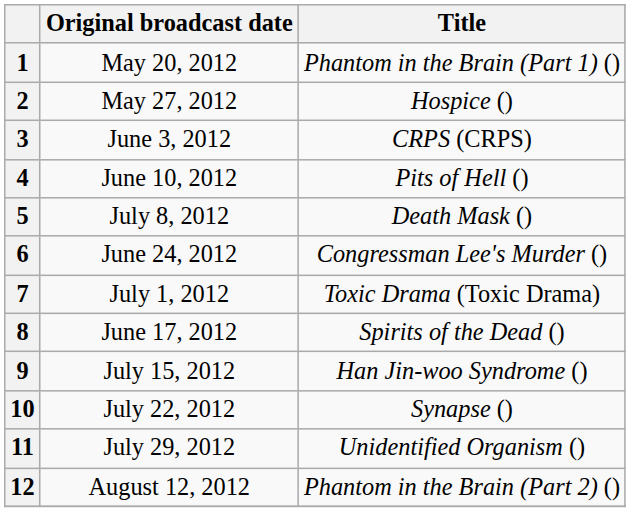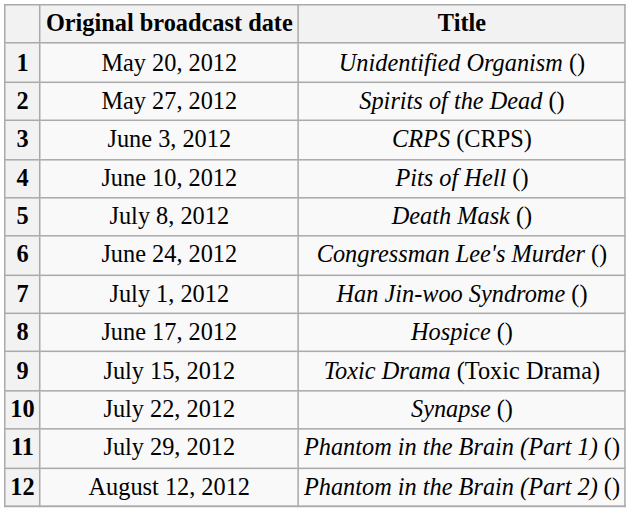 <table class="wikitable" style="text-align:center">
 <tr>
 <th></th>
 <th>Original broadcast date</th>
 <th>Title</th>
 </tr>
 <tr>
 <th>1</th>
 <td>May 20, 2012</td>
-<td><em>Phantom in the Brain (Part 1)</em> ()</td>
+<td><em>Unidentified Organism</em> ()</td>
 </tr>
 <tr>
 <th>2</th>
 <td>May 27, 2012</td>
-<td><em>Hospice</em> ()</td>
+<td><em>Spirits of the Dead</em> ()</td>
 </tr>
 <tr>
 <th>3</th>
 <td>June 3, 2012</td>
 <td><em>CRPS</em> (CRPS)</td>
 </tr>
 <tr>
 <th>4</th>
 <td>June 10, 2012</td>
 <td><em>Pits of Hell</em> ()</td>
 </tr>
 <tr>
 <th>5</th>
 <td>July 8, 2012</td>
 <td><em>Death Mask</em> ()</td>
 </tr>
 <tr>
 <th>6</th>
 <td>June 24, 2012</td>
 <td><em>Congressman Lee's Murder</em> ()</td>
 </tr>
 <tr>
 <th>7</th>
 <td>July 1, 2012</td>
-<td><em>Toxic Drama</em> (Toxic Drama)</td>
+<td><em>Han Jin-woo Syndrome</em> ()</td>
 </tr>
 <tr>
 <th>8</th>
 <td>June 17, 2012</td>
-<td><em>Spirits of the Dead</em> ()</td>
+<td><em>Hospice</em> ()</td>
 </tr>
 <tr>
 <th>9</th>
 <td>July 15, 2012</td>
-<td><em>Han Jin-woo Syndrome</em> ()</td>
+<td><em>Toxic Drama</em> (Toxic Drama)</td>
 </tr>
 <tr>
 <th>10</th>
 <td>July 22, 2012</td>
 <td><em>Synapse</em> ()</td>
 </tr>
 <tr>
 <th>11</th>
 <td>July 29, 2012</td>
-<td><em>Unidentified Organism</em> ()</td>
+<td><em>Phantom in the Brain (Part 1)</em> ()</td>
 </tr>
 <tr>
 <th>12</th>
 <td>August 12, 2012</td>
 <td><em>Phantom in the Brain (Part 2)</em> ()</td>
 </tr>
 <tr>
 </tr>
 </table>
